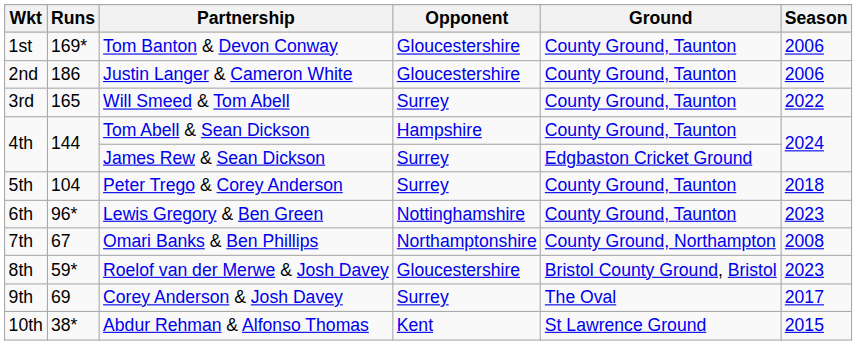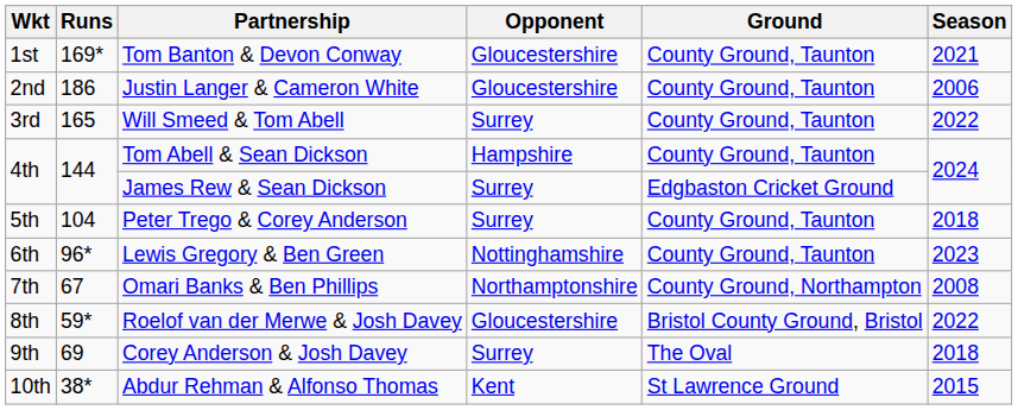 <table class="wikitable">
 <tr style="background:#bdb76b;">
 <th>Wkt</th>
 <th>Runs</th>
 <th>Partnership</th>
 <th>Opponent</th>
 <th>Ground</th>
 <th>Season</th>
 </tr>
 <tr>
 <td>1st</td>
 <td>169*</td>
 <td><a href='#'>Tom Banton</a> & <a href='#'>Devon Conway</a></td>
 <td><a href='#'>Gloucestershire</a></td>
 <td><a href='#'>County Ground, Taunton</a></td>
-<td><a href='#'>2006</a></td>
+<td><a href='#'>2021</a></td>
 </tr>
 <tr>
 <td>2nd</td>
 <td>186</td>
 <td><a href='#'>Justin Langer</a> & <a href='#'>Cameron White</a></td>
 <td><a href='#'>Gloucestershire</a></td>
 <td><a href='#'>County Ground, Taunton</a></td>
 <td><a href='#'>2006</a></td>
 </tr>
 <tr>
 <td>3rd</td>
 <td>165</td>
 <td><a href='#'>Will Smeed</a> & <a href='#'>Tom Abell</a></td>
 <td><a href='#'>Surrey</a></td>
 <td><a href='#'>County Ground, Taunton</a></td>
 <td><a href='#'>2022</a></td>
 </tr>
 <tr>
 <td rowspan=2>4th</td>
 <td rowspan=2>144</td>
 <td><a href='#'>Tom Abell</a> & <a href='#'>Sean Dickson</a></td>
 <td><a href='#'>Hampshire</a></td>
 <td><a href='#'>County Ground, Taunton</a></td>
 <td rowspan=2><a href='#'>2024</a></td>
 </tr>
 <tr>
 <td><a href='#'>James Rew</a> & <a href='#'>Sean Dickson</a></td>
 <td><a href='#'>Surrey</a></td>
 <td><a href='#'>Edgbaston Cricket Ground</a></td>
 </tr>
 <tr>
 <td>5th</td>
 <td>104</td>
 <td><a href='#'>Peter Trego</a> & <a href='#'>Corey Anderson</a></td>
 <td><a href='#'>Surrey</a></td>
 <td><a href='#'>County Ground, Taunton</a></td>
 <td><a href='#'>2018</a></td>
 </tr>
 <tr>
 <td>6th</td>
 <td>96*</td>
 <td><a href='#'>Lewis Gregory</a> & <a href='#'>Ben Green</a></td>
 <td><a href='#'>Nottinghamshire</a></td>
 <td><a href='#'>County Ground, Taunton</a></td>
 <td><a href='#'>2023</a></td>
 </tr>
 <tr>
 <td>7th</td>
 <td>67</td>
 <td><a href='#'>Omari Banks</a> & <a href='#'>Ben Phillips</a></td>
 <td><a href='#'>Northamptonshire</a></td>
 <td><a href='#'>County Ground, Northampton</a></td>
 <td><a href='#'>2008</a></td>
 </tr>
 <tr>
 <td>8th</td>
 <td>59*</td>
 <td><a href='#'>Roelof van der Merwe</a> & <a href='#'>Josh Davey</a></td>
 <td><a href='#'>Gloucestershire</a></td>
 <td><a href='#'>Bristol County Ground</a>, <a href='#'>Bristol</a></td>
-<td><a href='#'>2023</a></td>
+<td><a href='#'>2022</a></td>
 </tr>
 <tr>
 <td>9th</td>
 <td>69</td>
 <td><a href='#'>Corey Anderson</a> & <a href='#'>Josh Davey</a></td>
 <td><a href='#'>Surrey</a></td>
 <td><a href='#'>The Oval</a></td>
-<td><a href='#'>2017</a></td>
+<td><a href='#'>2018</a></td>
 </tr>
 <tr>
 <td>10th</td>
 <td>38*</td>
 <td><a href='#'>Abdur Rehman</a> & <a href='#'>Alfonso Thomas</a></td>
 <td><a href='#'>Kent</a></td>
 <td><a href='#'>St Lawrence Ground</a></td>
 <td><a href='#'>2015</a></td>
 </tr>
 </table>
